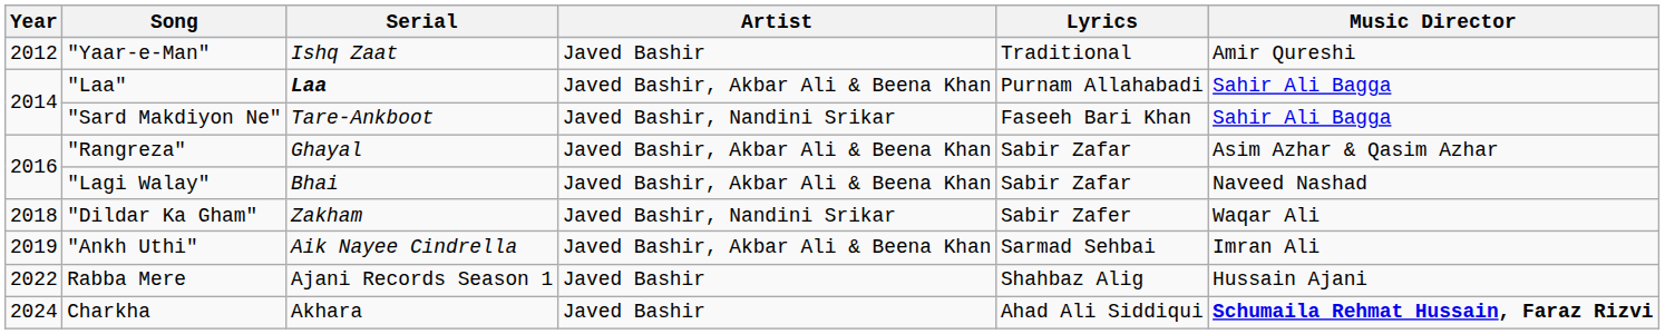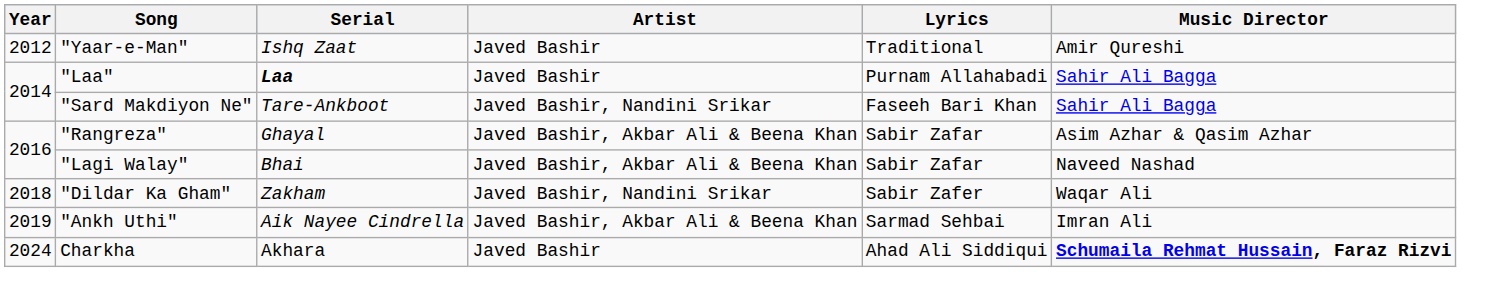 <table class="wikitable">
 <tr style="background:#b0c4de; text-align:center;">
 <th>Year</th>
 <th>Song</th>
 <th>Serial</th>
 <th>Artist</th>
 <th>Lyrics</th>
 <th>Music Director</th>
 </tr>
 <tr>
 <td rowspan="1">2012</td>
 <td>"Yaar-e-Man"</td>
 <td><em>Ishq Zaat</em></td>
 <td>Javed Bashir</td>
 <td>Traditional</td>
 <td>Amir Qureshi</td>
 </tr>
 <tr>
 <td rowspan="2">2014</td>
 <td>"Laa"</td>
 <td><strong><em>Laa</em></strong></td>
-<td>Javed Bashir, Akbar Ali & Beena Khan</td>
+<td>Javed Bashir</td>
 <td>Purnam Allahabadi</td>
 <td><a href='#'>Sahir Ali Bagga</a></td>
 </tr>
 <tr>
 <td>"Sard Makdiyon Ne"</td>
 <td><em>Tare-Ankboot</em></td>
 <td>Javed Bashir, Nandini Srikar</td>
 <td>Faseeh Bari Khan</td>
 <td><a href='#'>Sahir Ali Bagga</a></td>
 </tr>
 <tr>
 <td rowspan="2">2016</td>
 <td>"Rangreza"</td>
 <td><em>Ghayal</em></td>
 <td>Javed Bashir, Akbar Ali & Beena Khan</td>
 <td>Sabir Zafar</td>
 <td>Asim Azhar & Qasim Azhar</td>
 </tr>
 <tr>
 <td>"Lagi Walay"</td>
 <td><em>Bhai</em></td>
 <td>Javed Bashir, Akbar Ali & Beena Khan</td>
 <td>Sabir Zafar</td>
 <td>Naveed Nashad</td>
 </tr>
 <tr>
 <td rowspan="1">2018</td>
 <td>"Dildar Ka Gham"</td>
 <td><em>Zakham</em></td>
 <td>Javed Bashir, Nandini Srikar</td>
 <td>Sabir Zafer</td>
 <td>Waqar Ali</td>
 </tr>
 <tr>
 <td>2019</td>
 <td>"Ankh Uthi"</td>
 <td><em>Aik Nayee Cindrella</em></td>
 <td>Javed Bashir, Akbar Ali & Beena Khan</td>
 <td>Sarmad Sehbai</td>
 <td>Imran Ali</td>
 </tr>
 <tr>
-<td>2022</td>
-<td>Rabba Mere</td>
-<td>Ajani Records Season 1</td>
-<td>Javed Bashir</td>
-<td>Shahbaz Alig</td>
-<td>Hussain Ajani</td>
-</tr>
-<tr>
 <td>2024</td>
 <td>Charkha</td>
 <td>Akhara</td>
 <td>Javed Bashir</td>
 <td>Ahad Ali Siddiqui</td>
 <td><strong><a href='#'>Schumaila Rehmat Hussain</a>, Faraz Rizvi</strong></td>
 </tr>
 </table>
